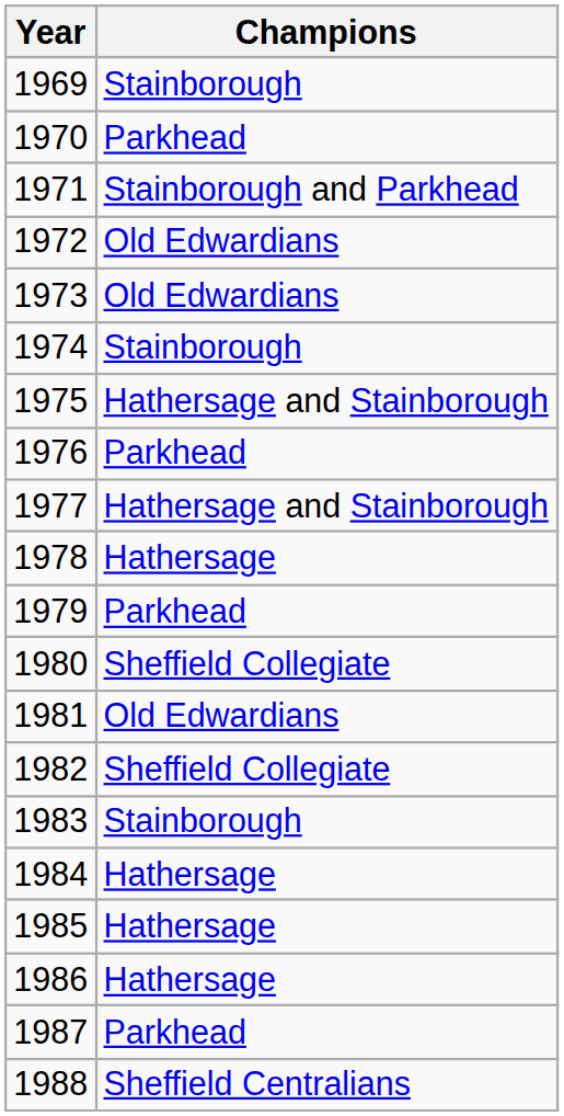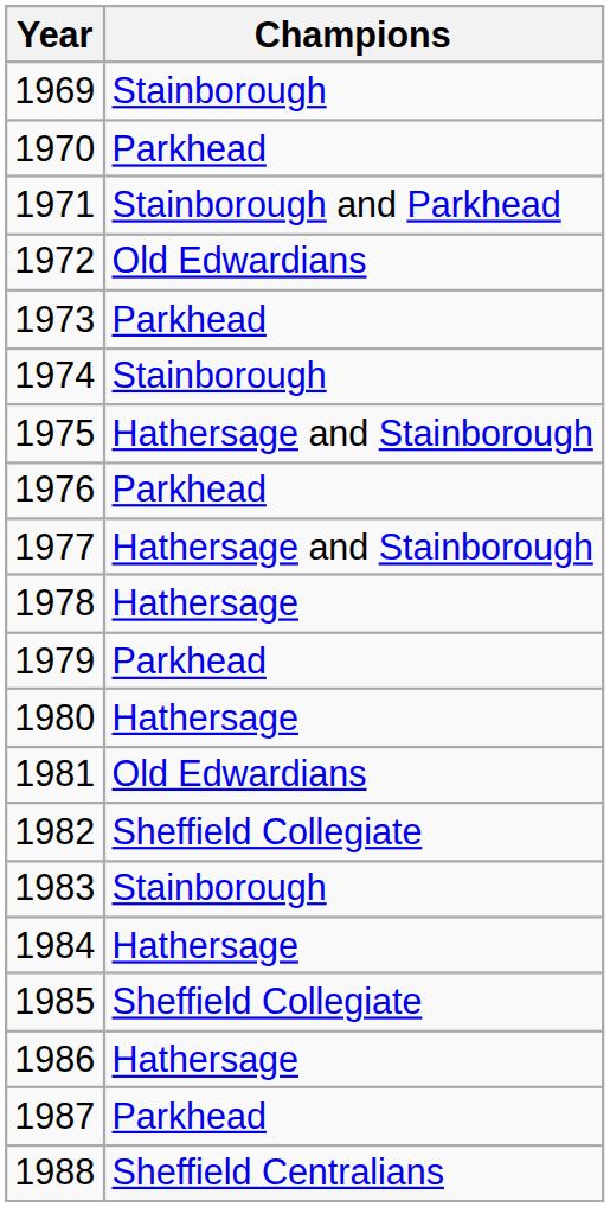 <table class="wikitable" style="font-size:85%">
 <tr>
 <th>Year</th>
 <th>Champions</th>
 </tr>
 <tr>
 <td>1969</td>
 <td><a href='#'>Stainborough</a></td>
 </tr>
 <tr>
 <td>1970</td>
 <td><a href='#'>Parkhead</a></td>
 </tr>
 <tr>
 <td>1971</td>
 <td><a href='#'>Stainborough</a> and <a href='#'>Parkhead</a> </td>
 </tr>
 <tr>
 <td>1972</td>
 <td><a href='#'>Old Edwardians</a></td>
 </tr>
 <tr>
 <td>1973</td>
-<td><a href='#'>Old Edwardians</a></td>
+<td><a href='#'>Parkhead</a></td>
 </tr>
 <tr>
 <td>1974</td>
 <td><a href='#'>Stainborough</a></td>
 </tr>
 <tr>
 <td>1975</td>
 <td><a href='#'>Hathersage</a> and <a href='#'>Stainborough</a> </td>
 </tr>
 <tr>
 <td>1976</td>
 <td><a href='#'>Parkhead</a></td>
 </tr>
 <tr>
 <td>1977</td>
 <td><a href='#'>Hathersage</a> and <a href='#'>Stainborough</a> </td>
 </tr>
 <tr>
 <td>1978</td>
 <td><a href='#'>Hathersage</a></td>
 </tr>
 <tr>
 <td>1979</td>
 <td><a href='#'>Parkhead</a></td>
 </tr>
 <tr>
 <td>1980</td>
-<td><a href='#'>Sheffield Collegiate</a></td>
+<td><a href='#'>Hathersage</a></td>
 </tr>
 <tr>
 <td>1981</td>
 <td><a href='#'>Old Edwardians</a></td>
 </tr>
 <tr>
 <td>1982</td>
 <td><a href='#'>Sheffield Collegiate</a></td>
 </tr>
 <tr>
 <td>1983</td>
 <td><a href='#'>Stainborough</a></td>
 </tr>
 <tr>
 <td>1984</td>
 <td><a href='#'>Hathersage</a></td>
 </tr>
 <tr>
 <td>1985</td>
-<td><a href='#'>Hathersage</a></td>
+<td><a href='#'>Sheffield Collegiate</a></td>
 </tr>
 <tr>
 <td>1986</td>
 <td><a href='#'>Hathersage</a></td>
 </tr>
 <tr>
 <td>1987</td>
 <td><a href='#'>Parkhead</a></td>
 </tr>
 <tr>
 <td>1988</td>
 <td><a href='#'>Sheffield Centralians</a></td>
 </tr>
 </table>
